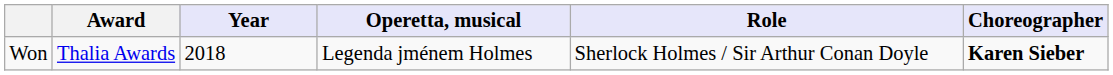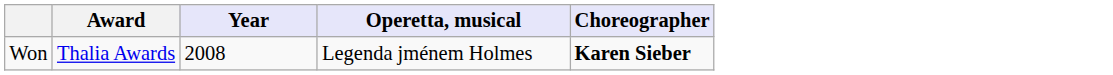 <table class="wikitable">
 <tr>
 <th></th>
 <th>Award</th>
 <th width="100 px" style="background:Lavender; color:Black">Year</th>
 <th width="190 px" style="background:Lavender; color:Black">Operetta, musical</th>
-<th width="300 px" style="background:Lavender; color:Black">Role</th>
 <th width="70 px" style="background:Lavender; color:Black">Choreographer</th>
 </tr>
 <tr>
 <td>Won</td>
 <td><a href='#'>Thalia Awards</a></td>
-<td>2018</td>
+<td>2008</td>
 <td>Legenda jménem Holmes</td>
-<td>Sherlock Holmes / Sir Arthur Conan Doyle</td>
 <td><strong>Karen Sieber</strong></td>
 </tr>
 </table>
